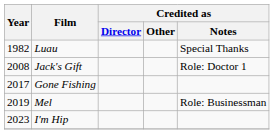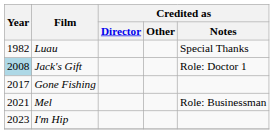 <table class="wikitable">
 <tr>
 <th rowspan="2">Year</th>
 <th rowspan="2">Film</th>
 <th colspan="9">Credited as</th>
 </tr>
 <tr>
 <th><a href='#'>Director</a></th>
 <th>Other</th>
 <th>Notes</th>
 </tr>
 <tr>
 <td>1982</td>
 <td><em>Luau</em></td>
 <td></td>
 <td></td>
 <td>Special Thanks</td>
 </tr>
 <tr>
-<td>2008</td>
+<td style="background: lightblue;">2008</td>
 <td><em>Jack's Gift</em></td>
 <td></td>
 <td></td>
 <td>Role: Doctor 1</td>
 </tr>
 <tr>
 <td>2017</td>
 <td><em>Gone Fishing</em></td>
 <td></td>
 <td></td>
 <td></td>
 </tr>
 <tr>
-<td>2019</td>
+<td>2021</td>
 <td><em>Mel</em></td>
 <td></td>
 <td></td>
 <td>Role: Businessman</td>
 </tr>
 <tr>
 <td>2023</td>
 <td><em>I'm Hip</em></td>
 <td></td>
 <td></td>
 <td></td>
 </tr>
 <tr>
 </tr>
 </table>
